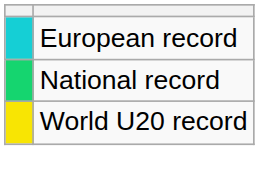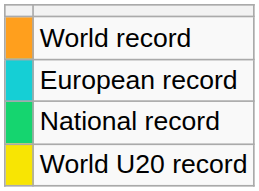 <table class="wikitable">
 <tr>
 <th></th>
 <th></th>
+</tr>
+<tr>
+<td style="width:10px; background: #FF9F1D;"></td>
+<td>World record</td>
 </tr>
 <tr>
 <td style="width:10px; background: #15CFD5;"></td>
 <td>European record</td>
 </tr>
 <tr>
 <td style="width:10px; background: #15D56F;"></td>
 <td>National record</td>
 </tr>
 <tr>
 <td style="width:10px; background: #F8E503;"></td>
 <td>World U20 record</td>
 </tr>
 </table>
